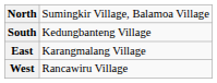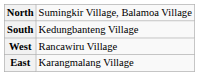 <table class="wikitable sortable">
 <tr>
 <th>North</th>
 <td>Sumingkir Village, Balamoa Village</td>
 </tr>
 <tr>
 <th>South</th>
 <td>Kedungbanteng Village</td>
 </tr>
 <tr>
+<th>West</th>
+<td>Rancawiru Village</td>
+</tr>
+<tr>
 <th>East</th>
 <td>Karangmalang Village</td>
 </tr>
-<tr>
-<th>West</th>
-<td>Rancawiru Village</td>
-</tr>
 </table>
